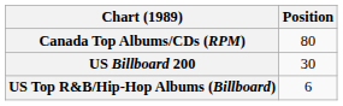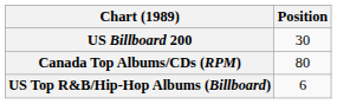 <table class="wikitable sortable plainrowheaders" style="text-align:center">
 <tr>
 <th scope="col">Chart (1989)</th>
 <th scope="col">Position</th>
 </tr>
 <tr>
+<th scope="row">US <em>Billboard</em> 200</th>
+<td>30</td>
+</tr>
+<tr>
 <th scope="row">Canada Top Albums/CDs (<em>RPM</em>)</th>
 <td>80</td>
-</tr>
-<tr>
-<th scope="row">US <em>Billboard</em> 200</th>
-<td>30</td>
 </tr>
 <tr>
 <th scope="row">US Top R&B/Hip-Hop Albums (<em>Billboard</em>)</th>
 <td>6</td>
 </tr>
 </table>
